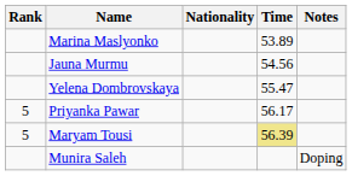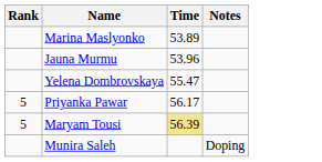 <table class="wikitable sortable" style="text-align:center;font-size:95%">
 <tr>
 <th>Rank</th>
 <th>Name</th>
-<th>Nationality</th>
 <th>Time</th>
 <th>Notes</th>
 </tr>
 <tr>
 <td></td>
 <td align=left><a href='#'>Marina Maslyonko</a></td>
-<td align=left></td>
 <td>53.89</td>
 <td></td>
 </tr>
 <tr>
 <td></td>
 <td align=left><a href='#'>Jauna Murmu</a></td>
-<td align=left></td>
-<td>54.56</td>
+<td>53.96</td>
 <td></td>
 </tr>
 <tr>
 <td></td>
 <td align=left><a href='#'>Yelena Dombrovskaya</a></td>
-<td align=left></td>
 <td>55.47</td>
 <td></td>
 </tr>
 <tr>
 <td>5</td>
 <td align=left><a href='#'>Priyanka Pawar</a></td>
-<td align=left></td>
 <td>56.17</td>
 <td></td>
 </tr>
 <tr>
 <td>5</td>
 <td align=left><a href='#'>Maryam Tousi</a></td>
-<td align=left></td>
 <td style="background: khaki;">56.39</td>
 <td></td>
 </tr>
 <tr>
 <td></td>
 <td align=left><a href='#'>Munira Saleh</a></td>
-<td align=left></td>
 <td></td>
 <td>Doping</td>
 </tr>
 </table>
